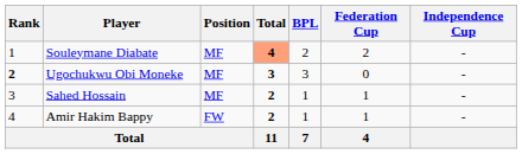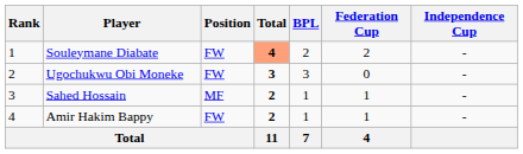 <table class="wikitable">
 <tr>
 <th>Rank</th>
 <th style="width:180px;">Player</th>
 <th>Position</th>
 <th>Total</th>
 <th><a href='#'>BPL</a></th>
 <th><a href='#'>Federation Cup</a></th>
 <th><a href='#'>Independence Cup</a></th>
 </tr>
 <tr>
 <td>1</td>
 <td><a href='#'>Souleymane Diabate</a></td>
-<td><a href='#'>MF</a></td>
+<td><a href='#'>FW</a></td>
 <td align="center" style="background: lightsalmon;"><strong>4</strong></td>
 <td align="center">2</td>
 <td align=center>2</td>
 <td align=center>-</td>
 </tr>
 <tr>
-<td><strong>2</strong></td>
+<td>2</td>
 <td><a href='#'>Ugochukwu Obi Moneke</a></td>
-<td><a href='#'>MF</a></td>
+<td><a href='#'>FW</a></td>
 <td align="center"><strong>3</strong></td>
 <td align="center">3</td>
 <td align=center>0</td>
 <td align=center>-</td>
 </tr>
 <tr>
 <td>3</td>
 <td><a href='#'>Sahed Hossain</a></td>
 <td><a href='#'>MF</a></td>
 <td align="center"><strong>2</strong></td>
 <td align="center">1</td>
 <td align=center>1</td>
 <td align=center>-</td>
 </tr>
 <tr>
 <td>4</td>
 <td>Amir Hakim Bappy</td>
 <td><a href='#'>FW</a></td>
 <td align="center"><strong>2</strong></td>
 <td align="center">1</td>
 <td align=center>1</td>
 <td align=center>-</td>
 </tr>
 <tr>
 <th colspan="3" align="center">Total</th>
 <th align="center">11</th>
 <th align="center">7</th>
 <th align="center">4</th>
 <th align="center"></th>
 </tr>
 </table>
